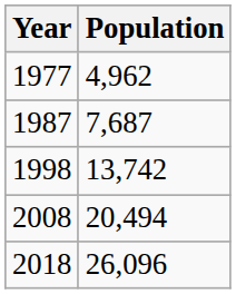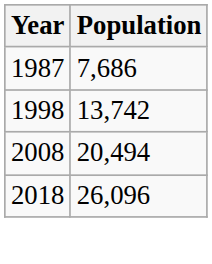 <table class="wikitable">
 <tr>
 <th>Year</th>
 <th>Population</th>
 </tr>
 <tr>
-<td>1977</td>
-<td>4,962</td>
-</tr>
-<tr>
 <td>1987</td>
-<td>7,687</td>
+<td>7,686</td>
 </tr>
 <tr>
 <td>1998</td>
 <td>13,742</td>
 </tr>
 <tr>
 <td>2008</td>
 <td>20,494</td>
 </tr>
 <tr>
 <td>2018</td>
 <td>26,096</td>
 </tr>
 </table>
